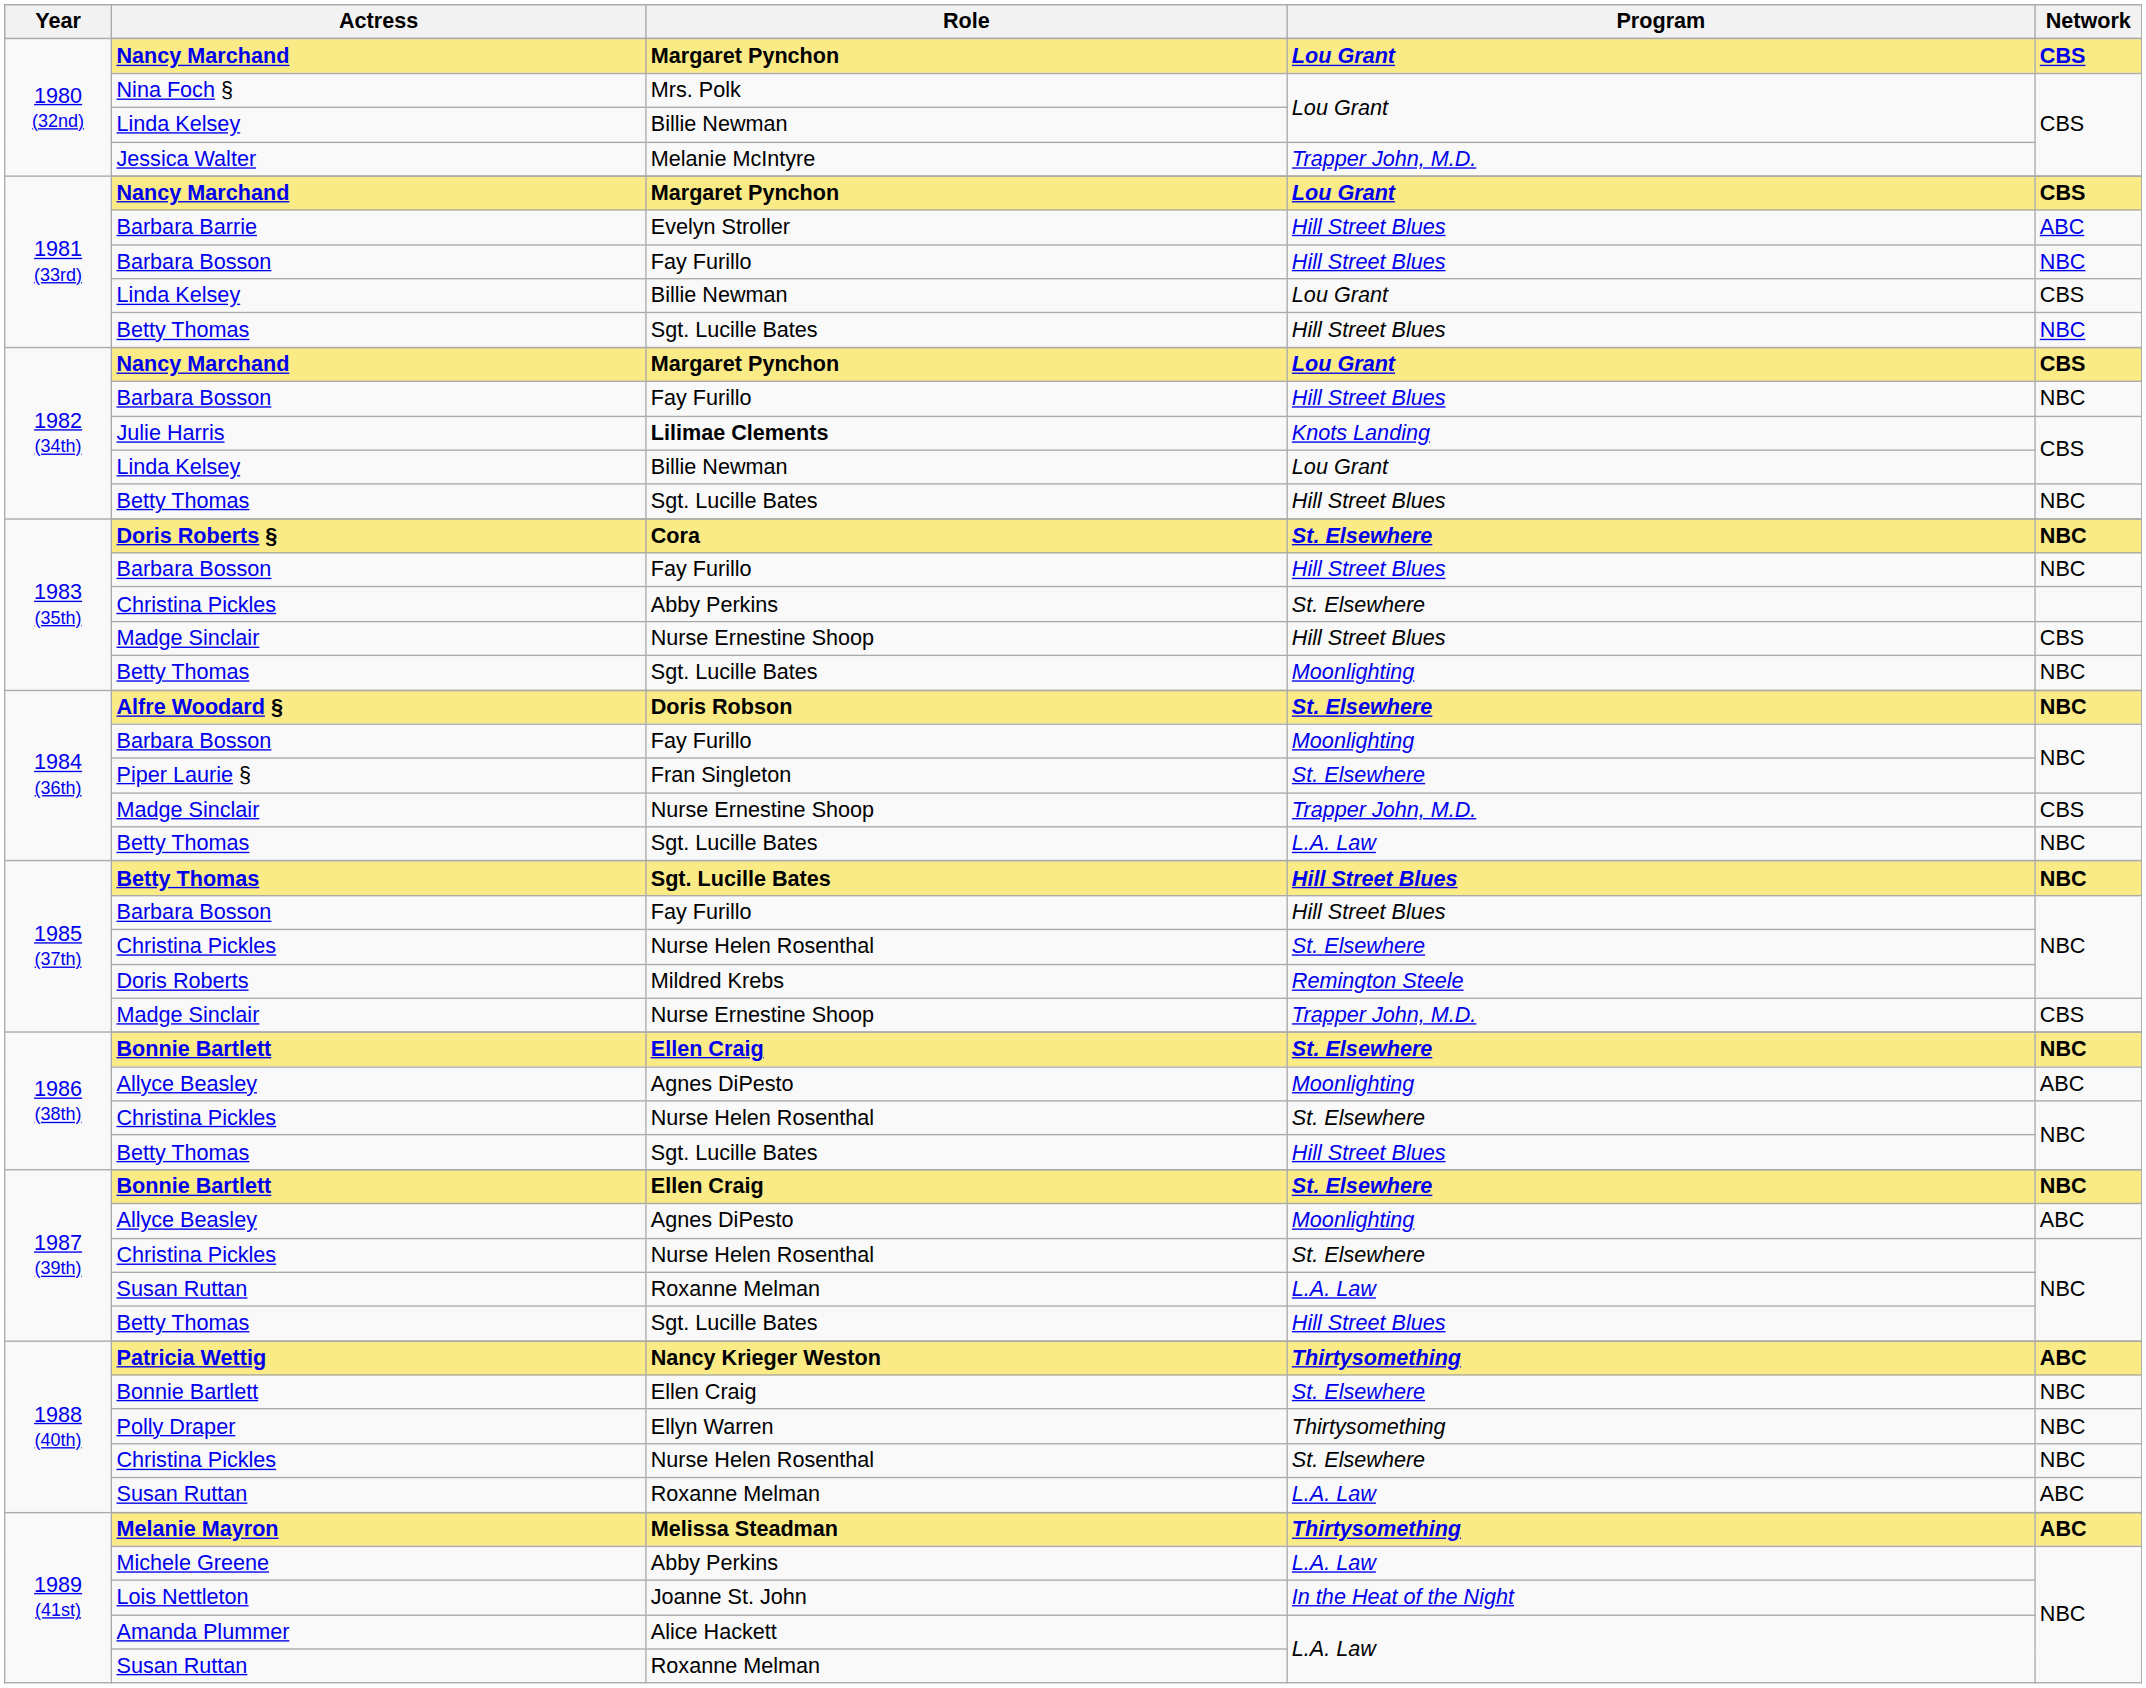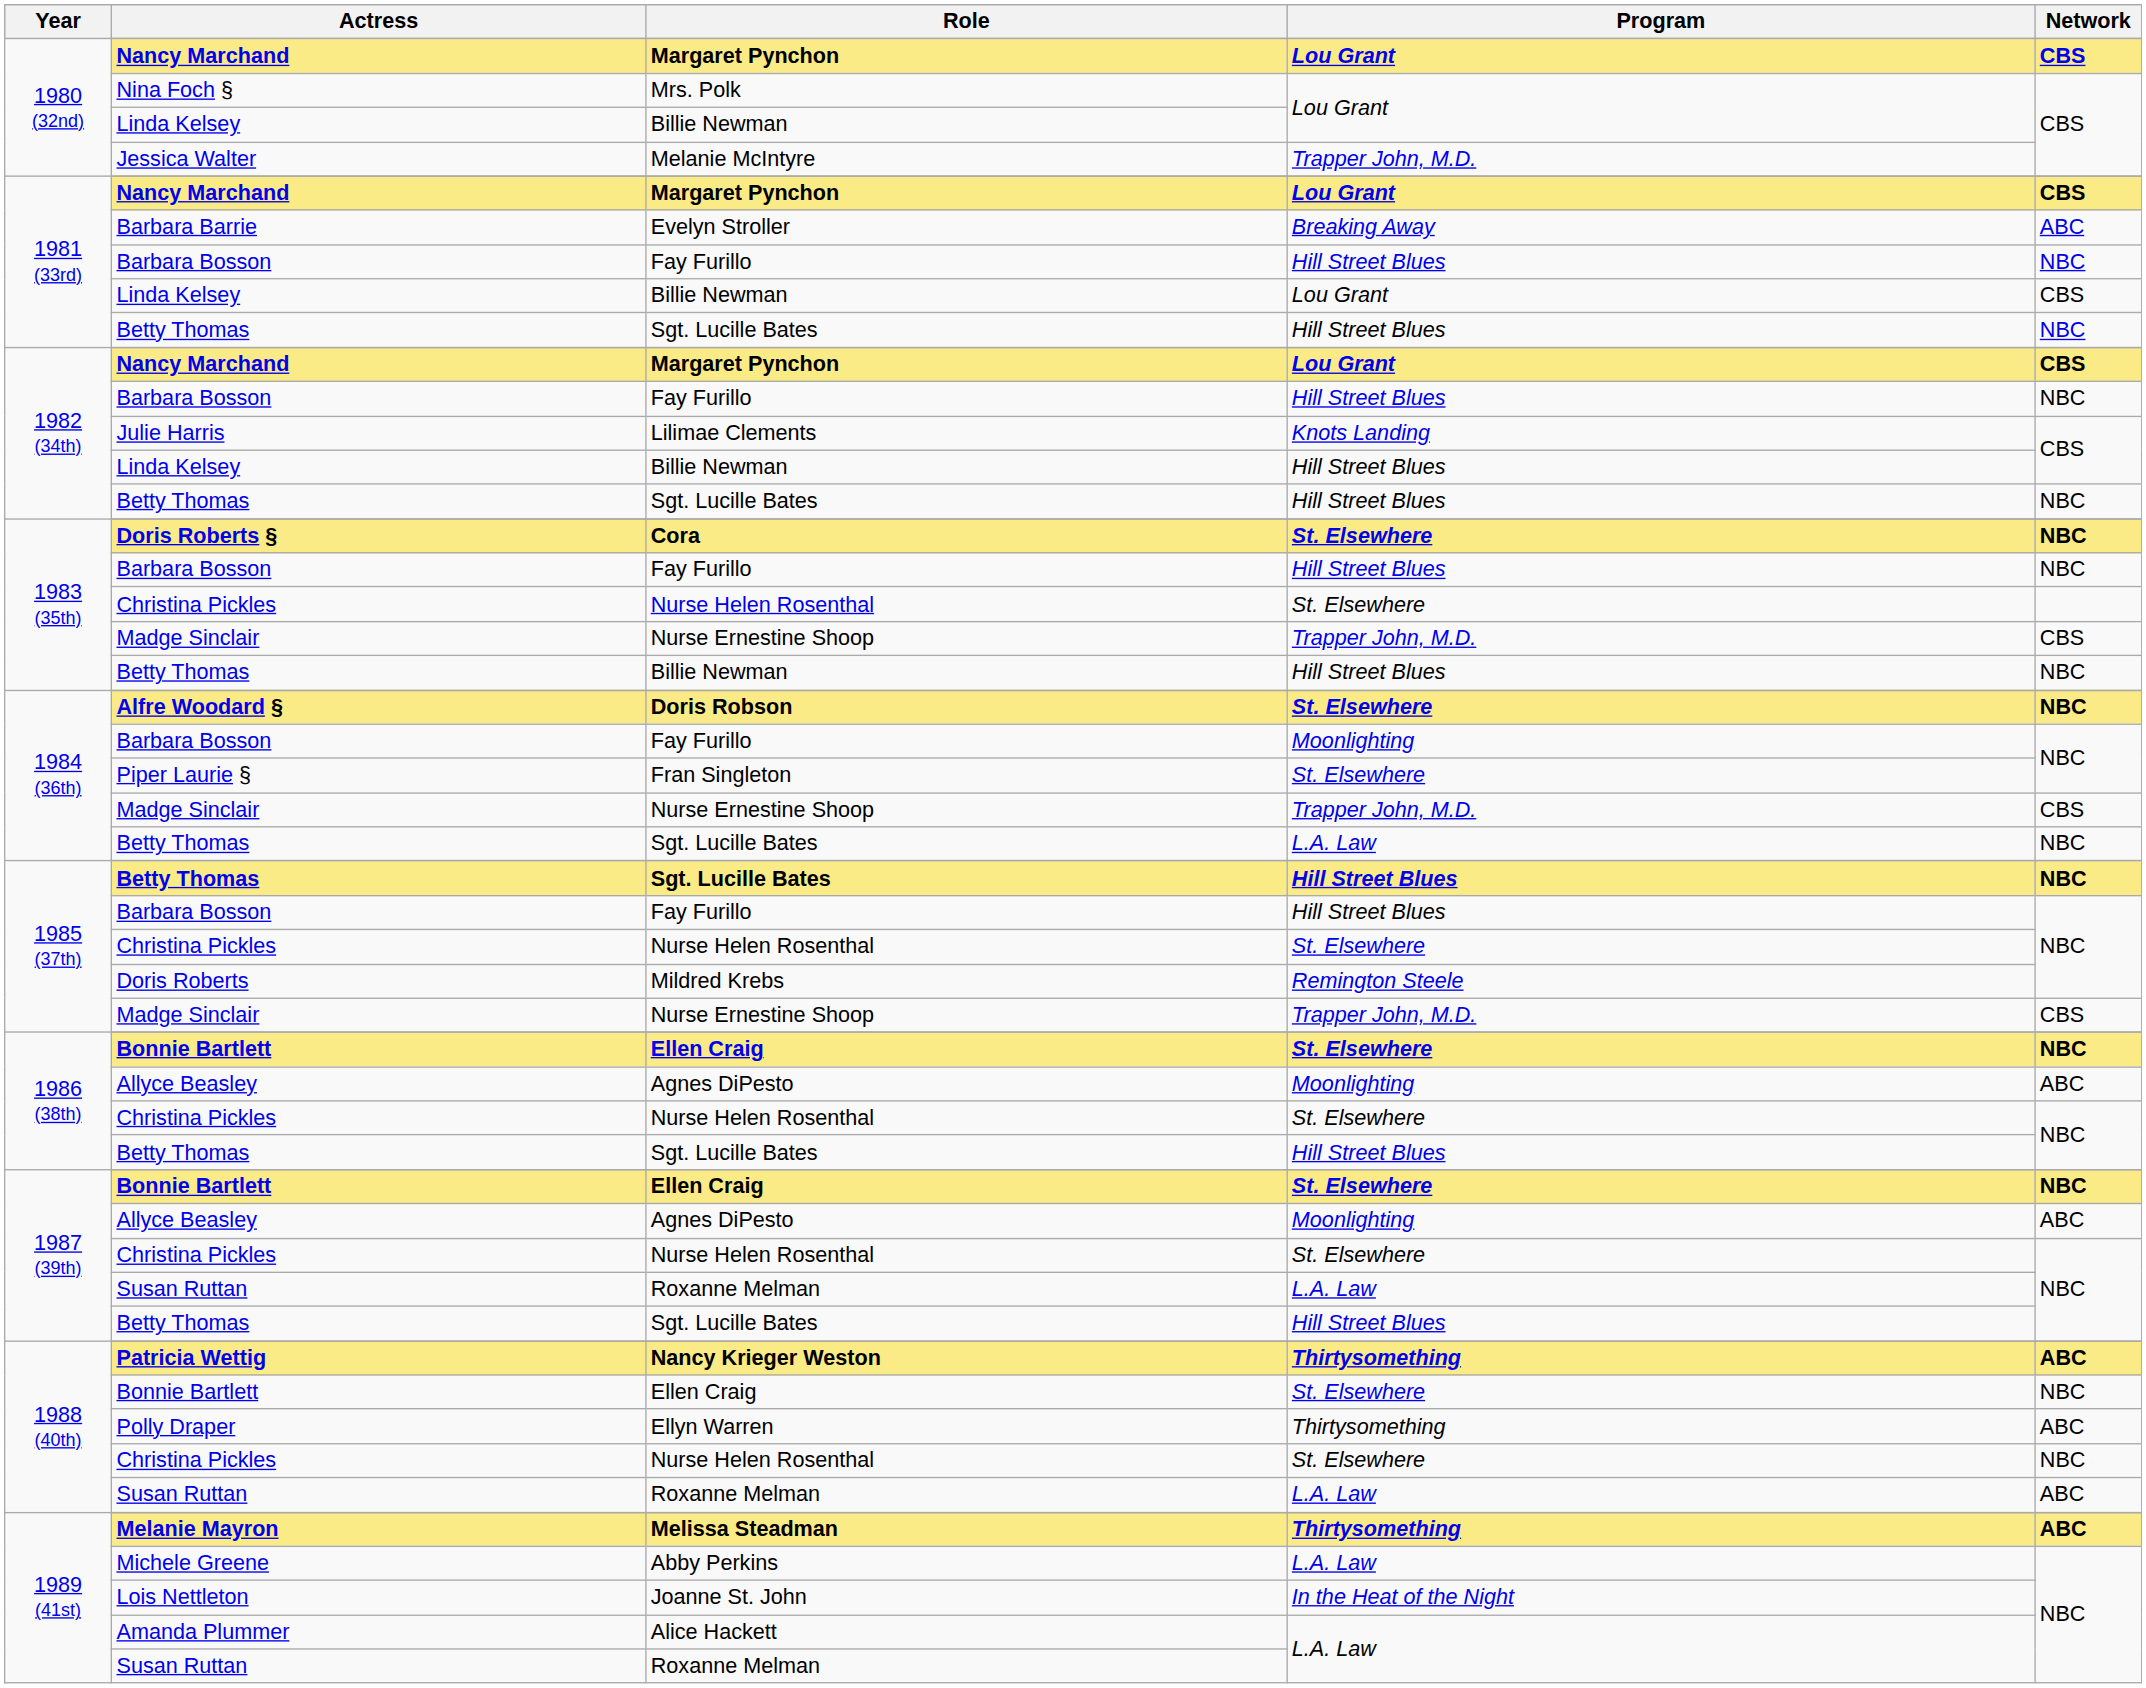 <table class="wikitable" style="width:100%">
 <tr style="background:#bebebe;">
 <th style="width:5%;">Year</th>
 <th style="width:25%;">Actress</th>
 <th style="width:30%;">Role</th>
 <th style="width:35%;">Program</th>
 <th style="width:5%;">Network</th>
 </tr>
 <tr>
 <td rowspan=5 style="text-align:center"><a href='#'>1980</a><br><small><a href='#'>(32nd)</a></small></td>
 </tr>
 <tr style="background:#FAEB86">
 <td><strong><a href='#'>Nancy Marchand</a></strong></td>
 <td><strong>Margaret Pynchon</strong></td>
 <td><strong><em><a href='#'>Lou Grant</a></em></strong></td>
 <td><strong><a href='#'>CBS</a></strong></td>
 </tr>
 <tr>
 <td><a href='#'>Nina Foch</a> §</td>
 <td>Mrs. Polk</td>
 <td rowspan=2><em>Lou Grant</em></td>
 <td rowspan=3>CBS</td>
 </tr>
 <tr>
 <td><a href='#'>Linda Kelsey</a></td>
 <td>Billie Newman</td>
 </tr>
 <tr>
 <td><a href='#'>Jessica Walter</a></td>
 <td>Melanie McIntyre</td>
 <td><em><a href='#'>Trapper John, M.D.</a></em></td>
 </tr>
 <tr>
 <td rowspan=6 style="text-align:center"><a href='#'>1981</a><br><small><a href='#'>(33rd)</a></small></td>
 </tr>
 <tr style="background:#FAEB86">
 <td><strong><a href='#'>Nancy Marchand</a></strong></td>
 <td><strong>Margaret Pynchon</strong></td>
 <td><strong><em><a href='#'>Lou Grant</a></em></strong></td>
 <td><strong>CBS</strong></td>
 </tr>
 <tr>
 <td><a href='#'>Barbara Barrie</a></td>
 <td>Evelyn Stroller</td>
-<td><em><a href='#'>Hill Street Blues</a></em></td>
+<td><em><a href='#'>Breaking Away</a></em></td>
 <td><a href='#'>ABC</a></td>
 </tr>
 <tr>
 <td><a href='#'>Barbara Bosson</a></td>
 <td>Fay Furillo</td>
 <td><em><a href='#'>Hill Street Blues</a></em></td>
 <td><a href='#'>NBC</a></td>
 </tr>
 <tr>
 <td><a href='#'>Linda Kelsey</a></td>
 <td>Billie Newman</td>
 <td><em>Lou Grant</em></td>
 <td>CBS</td>
 </tr>
 <tr>
 <td><a href='#'>Betty Thomas</a></td>
 <td>Sgt. Lucille Bates</td>
 <td><em>Hill Street Blues</em></td>
 <td><a href='#'>NBC</a></td>
 </tr>
 <tr>
 <td rowspan=6 style="text-align:center"><a href='#'>1982</a><br><small><a href='#'>(34th)</a></small></td>
 </tr>
 <tr style="background:#FAEB86">
 <td><strong><a href='#'>Nancy Marchand</a></strong></td>
 <td><strong>Margaret Pynchon</strong></td>
 <td><strong><em><a href='#'>Lou Grant</a></em></strong></td>
 <td><strong>CBS</strong></td>
 </tr>
 <tr>
 <td><a href='#'>Barbara Bosson</a></td>
 <td>Fay Furillo</td>
 <td><em><a href='#'>Hill Street Blues</a></em></td>
 <td>NBC</td>
 </tr>
 <tr>
 <td><a href='#'>Julie Harris</a></td>
-<td><strong>Lilimae Clements</strong></td>
+<td>Lilimae Clements</td>
 <td><em><a href='#'>Knots Landing</a></em></td>
 <td rowspan=2>CBS</td>
 </tr>
 <tr>
 <td><a href='#'>Linda Kelsey</a></td>
 <td>Billie Newman</td>
-<td><em>Lou Grant</em></td>
+<td><em>Hill Street Blues</em></td>
 </tr>
 <tr>
 <td><a href='#'>Betty Thomas</a></td>
 <td>Sgt. Lucille Bates</td>
 <td><em>Hill Street Blues</em></td>
 <td>NBC</td>
 </tr>
 <tr>
 <td rowspan=6 style="text-align:center"><a href='#'>1983</a><br><small><a href='#'>(35th)</a></small></td>
 </tr>
 <tr style="background:#FAEB86">
 <td><strong><a href='#'>Doris Roberts</a> §</strong></td>
 <td><strong>Cora</strong></td>
 <td><strong><em><a href='#'>St. Elsewhere</a></em></strong></td>
 <td><strong>NBC</strong></td>
 </tr>
 <tr>
 <td><a href='#'>Barbara Bosson</a></td>
 <td>Fay Furillo</td>
 <td><em><a href='#'>Hill Street Blues</a></em></td>
 <td>NBC</td>
 </tr>
 <tr>
 <td><a href='#'>Christina Pickles</a></td>
-<td>Abby Perkins</td>
+<td><a href='#'>Nurse Helen Rosenthal</a></td>
 <td><em>St. Elsewhere</em></td>
 </tr>
 <tr>
 <td><a href='#'>Madge Sinclair</a></td>
 <td>Nurse Ernestine Shoop</td>
-<td><em>Hill Street Blues</em></td>
+<td><em><a href='#'>Trapper John, M.D.</a></em></td>
 <td>CBS</td>
 </tr>
 <tr>
 <td><a href='#'>Betty Thomas</a></td>
-<td>Sgt. Lucille Bates</td>
-<td><em><a href='#'>Moonlighting</a></em></td>
+<td>Billie Newman</td>
+<td><em>Hill Street Blues</em></td>
 <td>NBC</td>
 </tr>
 <tr>
 <td rowspan=6 style="text-align:center"><a href='#'>1984</a><br><small><a href='#'>(36th)</a></small></td>
 </tr>
 <tr style="background:#FAEB86">
 <td><strong><a href='#'>Alfre Woodard</a> §</strong></td>
 <td><strong>Doris Robson</strong></td>
 <td><strong><em><a href='#'>St. Elsewhere</a></em></strong></td>
 <td><strong>NBC</strong></td>
 </tr>
 <tr>
 <td><a href='#'>Barbara Bosson</a></td>
 <td>Fay Furillo</td>
 <td><em><a href='#'>Moonlighting</a></em></td>
 <td rowspan="2">NBC</td>
 </tr>
 <tr>
 <td><a href='#'>Piper Laurie</a> §</td>
 <td>Fran Singleton</td>
 <td><em><a href='#'>St. Elsewhere</a></em></td>
 </tr>
 <tr>
 <td><a href='#'>Madge Sinclair</a></td>
 <td>Nurse Ernestine Shoop</td>
 <td><em><a href='#'>Trapper John, M.D.</a></em></td>
 <td>CBS</td>
 </tr>
 <tr>
 <td><a href='#'>Betty Thomas</a></td>
 <td>Sgt. Lucille Bates</td>
 <td><em><a href='#'>L.A. Law</a></em></td>
 <td>NBC</td>
 </tr>
 <tr>
 <td rowspan=6 style="text-align:center"><a href='#'>1985</a><br><small><a href='#'>(37th)</a></small></td>
 </tr>
 <tr style="background:#FAEB86">
 <td><strong><a href='#'>Betty Thomas</a></strong></td>
 <td><strong>Sgt. Lucille Bates</strong></td>
 <td><strong><em><a href='#'>Hill Street Blues</a></em></strong></td>
 <td><strong>NBC</strong></td>
 </tr>
 <tr>
 <td><a href='#'>Barbara Bosson</a></td>
 <td>Fay Furillo</td>
 <td><em>Hill Street Blues</em></td>
 <td rowspan=3>NBC</td>
 </tr>
 <tr>
 <td><a href='#'>Christina Pickles</a></td>
 <td>Nurse Helen Rosenthal</td>
 <td><em><a href='#'>St. Elsewhere</a></em></td>
 </tr>
 <tr>
 <td><a href='#'>Doris Roberts</a></td>
 <td>Mildred Krebs</td>
 <td><em><a href='#'>Remington Steele</a></em></td>
 </tr>
 <tr>
 <td><a href='#'>Madge Sinclair</a></td>
 <td>Nurse Ernestine Shoop</td>
 <td><em><a href='#'>Trapper John, M.D.</a></em></td>
 <td>CBS</td>
 </tr>
 <tr>
 <td rowspan=5 style="text-align:center"><a href='#'>1986</a><br><small><a href='#'>(38th)</a></small></td>
 </tr>
 <tr style="background:#FAEB86">
 <td><strong><a href='#'>Bonnie Bartlett</a></strong></td>
 <td><strong><a href='#'>Ellen Craig</a></strong></td>
 <td><strong><em><a href='#'>St. Elsewhere</a></em></strong></td>
 <td><strong>NBC</strong></td>
 </tr>
 <tr>
 <td><a href='#'>Allyce Beasley</a></td>
 <td>Agnes DiPesto</td>
 <td><em><a href='#'>Moonlighting</a></em></td>
 <td>ABC</td>
 </tr>
 <tr>
 <td><a href='#'>Christina Pickles</a></td>
 <td>Nurse Helen Rosenthal</td>
 <td><em>St. Elsewhere</em></td>
 <td rowspan=2>NBC</td>
 </tr>
 <tr>
 <td><a href='#'>Betty Thomas</a></td>
 <td>Sgt. Lucille Bates</td>
 <td><em><a href='#'>Hill Street Blues</a></em></td>
 </tr>
 <tr>
 <td rowspan=6 style="text-align:center"><a href='#'>1987</a><br><small><a href='#'>(39th)</a></small></td>
 </tr>
 <tr style="background:#FAEB86">
 <td><strong><a href='#'>Bonnie Bartlett</a></strong></td>
 <td><strong>Ellen Craig</strong></td>
 <td><strong><em><a href='#'>St. Elsewhere</a></em></strong></td>
 <td><strong>NBC</strong></td>
 </tr>
 <tr>
 <td><a href='#'>Allyce Beasley</a></td>
 <td>Agnes DiPesto</td>
 <td><em><a href='#'>Moonlighting</a></em></td>
 <td>ABC</td>
 </tr>
 <tr>
 <td><a href='#'>Christina Pickles</a></td>
 <td>Nurse Helen Rosenthal</td>
 <td><em>St. Elsewhere</em></td>
 <td rowspan=3>NBC</td>
 </tr>
 <tr>
 <td><a href='#'>Susan Ruttan</a></td>
 <td>Roxanne Melman</td>
 <td><em><a href='#'>L.A. Law</a></em></td>
 </tr>
 <tr>
 <td><a href='#'>Betty Thomas</a></td>
 <td>Sgt. Lucille Bates</td>
 <td><em><a href='#'>Hill Street Blues</a></em></td>
 </tr>
 <tr>
 <td rowspan=6 style="text-align:center"><a href='#'>1988</a><br><small><a href='#'>(40th)</a></small></td>
 </tr>
 <tr style="background:#FAEB86">
 <td><strong><a href='#'>Patricia Wettig</a></strong></td>
 <td><strong>Nancy Krieger Weston</strong></td>
 <td><strong><em><a href='#'>Thirtysomething</a></em></strong></td>
 <td><strong>ABC</strong></td>
 </tr>
 <tr>
 <td><a href='#'>Bonnie Bartlett</a></td>
 <td>Ellen Craig</td>
 <td><em><a href='#'>St. Elsewhere</a></em></td>
 <td>NBC</td>
 </tr>
 <tr>
 <td><a href='#'>Polly Draper</a></td>
 <td>Ellyn Warren</td>
 <td><em>Thirtysomething</em></td>
-<td>NBC</td>
+<td>ABC</td>
 </tr>
 <tr>
 <td><a href='#'>Christina Pickles</a></td>
 <td>Nurse Helen Rosenthal</td>
 <td><em>St. Elsewhere</em></td>
 <td>NBC</td>
 </tr>
 <tr>
 <td><a href='#'>Susan Ruttan</a></td>
 <td>Roxanne Melman</td>
 <td><em><a href='#'>L.A. Law</a></em></td>
 <td>ABC</td>
 </tr>
 <tr>
 <td rowspan=6 style="text-align:center"><a href='#'>1989</a><br><small><a href='#'>(41st)</a></small></td>
 </tr>
 <tr style="background:#FAEB86">
 <td><strong><a href='#'>Melanie Mayron</a></strong></td>
 <td><strong>Melissa Steadman</strong></td>
 <td><strong><em><a href='#'>Thirtysomething</a></em></strong></td>
 <td><strong>ABC</strong></td>
 </tr>
 <tr>
 <td><a href='#'>Michele Greene</a></td>
 <td>Abby Perkins</td>
 <td><em><a href='#'>L.A. Law</a></em></td>
 <td rowspan=4>NBC</td>
 </tr>
 <tr>
 <td><a href='#'>Lois Nettleton</a></td>
 <td>Joanne St. John</td>
 <td><em><a href='#'>In the Heat of the Night</a></em></td>
 </tr>
 <tr>
 <td><a href='#'>Amanda Plummer</a></td>
 <td>Alice Hackett</td>
 <td rowspan="2"><em>L.A. Law</em></td>
 </tr>
 <tr>
 <td><a href='#'>Susan Ruttan</a></td>
 <td>Roxanne Melman</td>
 </tr>
 </table>
